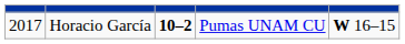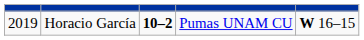 <table class="wikitable">
 <tr>
 <th style=background:#0032A0></th>
 <th style=background:#0032A0></th>
 <th style=background:#0032A0></th>
 <th style=background:#0032A0></th>
 <th style=background:#0032A0></th>
 </tr>
 <tr>
-<td>2017</td>
+<td>2019</td>
 <td>Horacio García</td>
 <td><strong>10–2</strong></td>
 <td><a href='#'>Pumas UNAM CU</a></td>
 <td><strong>W</strong> 16–15</td>
 </tr>
 </table>
